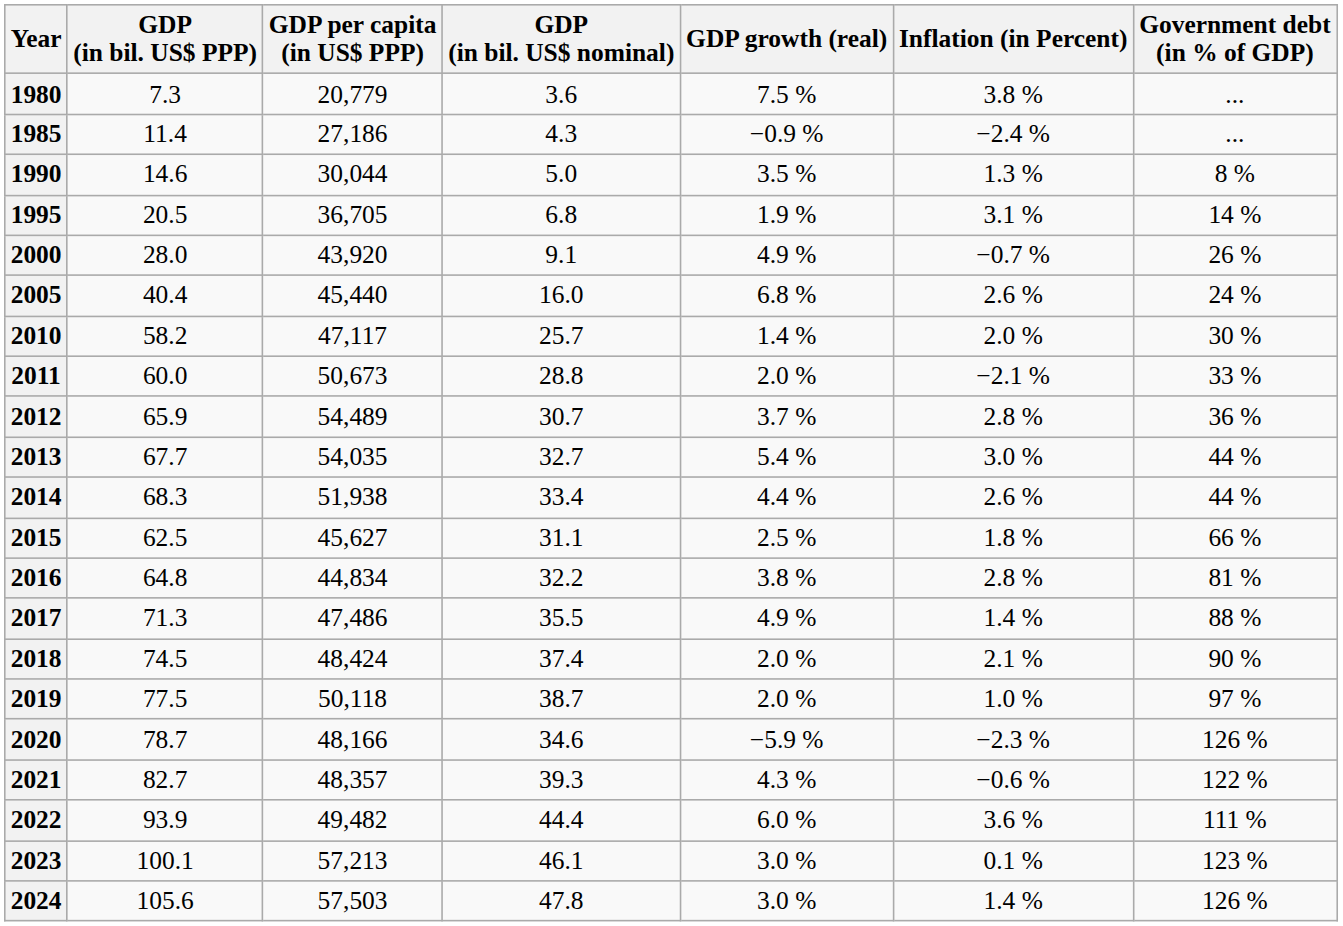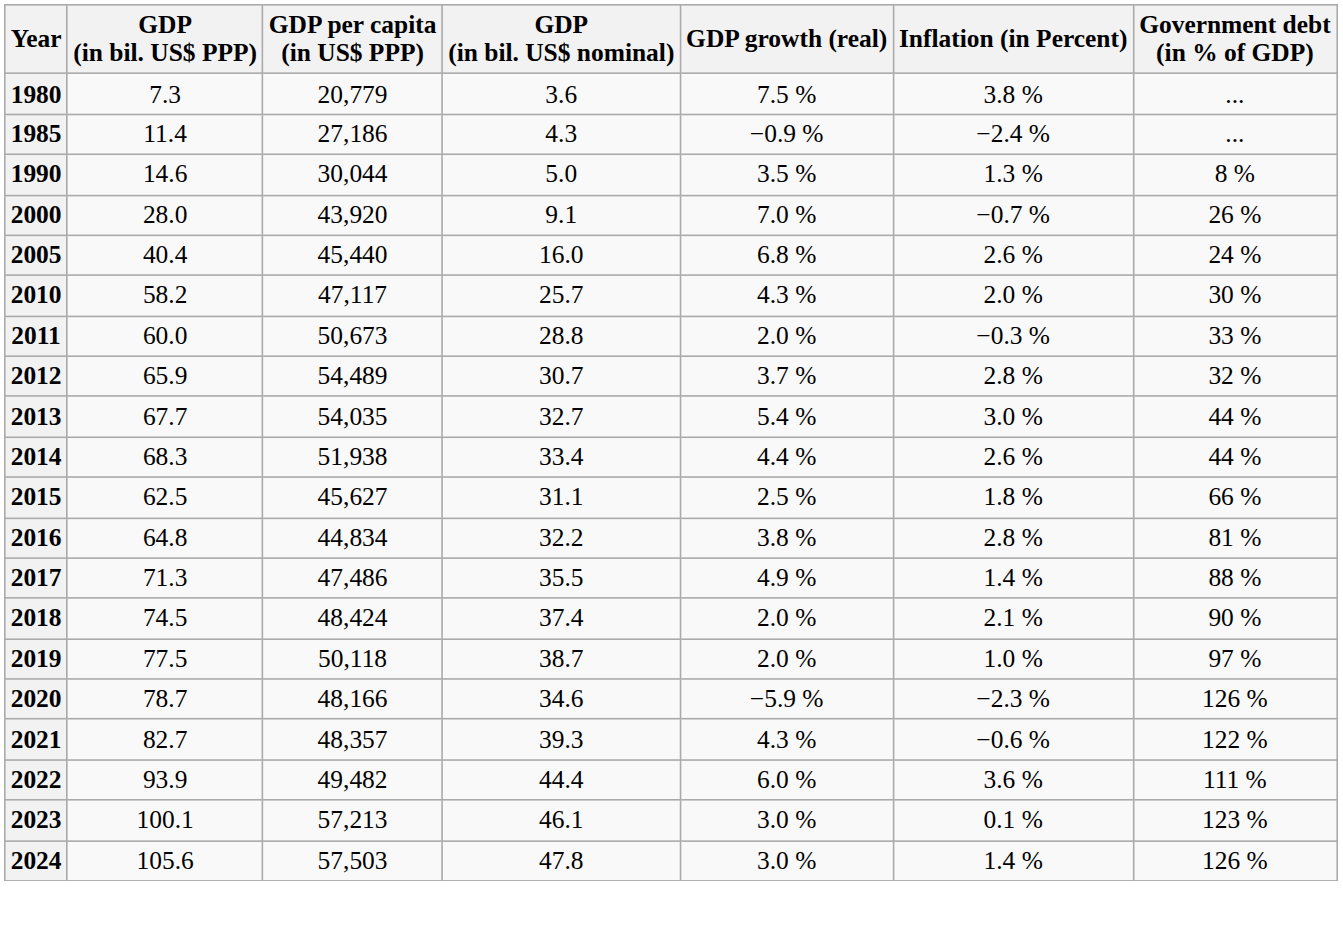 <table class="wikitable" style="text-align: center;">
 <tr>
 <th>Year</th>
 <th>GDP<br>(in bil. US$ PPP)</th>
 <th>GDP per capita<br>(in US$ PPP)</th>
 <th>GDP<br>(in bil. US$ nominal)</th>
 <th>GDP growth (real)</th>
 <th>Inflation (in Percent)</th>
 <th>Government debt<br>(in % of GDP)</th>
 </tr>
 <tr>
 <th>1980</th>
 <td>7.3</td>
 <td>20,779</td>
 <td>3.6</td>
 <td>7.5 %</td>
 <td>3.8 %</td>
 <td>...</td>
 </tr>
 <tr>
 <th>1985</th>
 <td>11.4</td>
 <td>27,186</td>
 <td>4.3</td>
 <td>−0.9 %</td>
 <td>−2.4 %</td>
 <td>...</td>
 </tr>
 <tr>
 <th>1990</th>
 <td>14.6</td>
 <td>30,044</td>
 <td>5.0</td>
 <td>3.5 %</td>
 <td>1.3 %</td>
 <td>8 %</td>
 </tr>
 <tr>
-<th>1995</th>
-<td>20.5</td>
-<td>36,705</td>
-<td>6.8</td>
-<td>1.9 %</td>
-<td>3.1 %</td>
-<td>14 %</td>
-</tr>
-<tr>
 <th>2000</th>
 <td>28.0</td>
 <td>43,920</td>
 <td>9.1</td>
-<td>4.9 %</td>
+<td>7.0 %</td>
 <td>−0.7 %</td>
 <td>26 %</td>
 </tr>
 <tr>
 <th>2005</th>
 <td>40.4</td>
 <td>45,440</td>
 <td>16.0</td>
 <td>6.8 %</td>
 <td>2.6 %</td>
 <td>24 %</td>
 </tr>
 <tr>
 <th>2010</th>
 <td>58.2</td>
 <td>47,117</td>
 <td>25.7</td>
-<td>1.4 %</td>
+<td>4.3 %</td>
 <td>2.0 %</td>
 <td>30 %</td>
 </tr>
 <tr>
 <th>2011</th>
 <td>60.0</td>
 <td>50,673</td>
 <td>28.8</td>
 <td>2.0 %</td>
-<td>−2.1 %</td>
+<td>−0.3 %</td>
 <td>33 %</td>
 </tr>
 <tr>
 <th>2012</th>
 <td>65.9</td>
 <td>54,489</td>
 <td>30.7</td>
 <td>3.7 %</td>
 <td>2.8 %</td>
-<td>36 %</td>
+<td>32 %</td>
 </tr>
 <tr>
 <th>2013</th>
 <td>67.7</td>
 <td>54,035</td>
 <td>32.7</td>
 <td>5.4 %</td>
 <td>3.0 %</td>
 <td>44 %</td>
 </tr>
 <tr>
 <th>2014</th>
 <td>68.3</td>
 <td>51,938</td>
 <td>33.4</td>
 <td>4.4 %</td>
 <td>2.6 %</td>
 <td>44 %</td>
 </tr>
 <tr>
 <th>2015</th>
 <td>62.5</td>
 <td>45,627</td>
 <td>31.1</td>
 <td>2.5 %</td>
 <td>1.8 %</td>
 <td>66 %</td>
 </tr>
 <tr>
 <th>2016</th>
 <td>64.8</td>
 <td>44,834</td>
 <td>32.2</td>
 <td>3.8 %</td>
 <td>2.8 %</td>
 <td>81 %</td>
 </tr>
 <tr>
 <th>2017</th>
 <td>71.3</td>
 <td>47,486</td>
 <td>35.5</td>
 <td>4.9 %</td>
 <td>1.4 %</td>
 <td>88 %</td>
 </tr>
 <tr>
 <th>2018</th>
 <td>74.5</td>
 <td>48,424</td>
 <td>37.4</td>
 <td>2.0 %</td>
 <td>2.1 %</td>
 <td>90 %</td>
 </tr>
 <tr>
 <th>2019</th>
 <td>77.5</td>
 <td>50,118</td>
 <td>38.7</td>
 <td>2.0 %</td>
 <td>1.0 %</td>
 <td>97 %</td>
 </tr>
 <tr>
 <th>2020</th>
 <td>78.7</td>
 <td>48,166</td>
 <td>34.6</td>
 <td>−5.9 %</td>
 <td>−2.3 %</td>
 <td>126 %</td>
 </tr>
 <tr>
 <th>2021</th>
 <td>82.7</td>
 <td>48,357</td>
 <td>39.3</td>
 <td>4.3 %</td>
 <td>−0.6 %</td>
 <td>122 %</td>
 </tr>
 <tr>
 <th>2022</th>
 <td>93.9</td>
 <td>49,482</td>
 <td>44.4</td>
 <td>6.0 %</td>
 <td>3.6 %</td>
 <td>111 %</td>
 </tr>
 <tr>
 <th>2023</th>
 <td>100.1</td>
 <td>57,213</td>
 <td>46.1</td>
 <td>3.0 %</td>
 <td>0.1 %</td>
 <td>123 %</td>
 </tr>
 <tr>
 <th>2024</th>
 <td>105.6</td>
 <td>57,503</td>
 <td>47.8</td>
 <td>3.0 %</td>
 <td>1.4 %</td>
 <td>126 %</td>
 </tr>
 </table>
